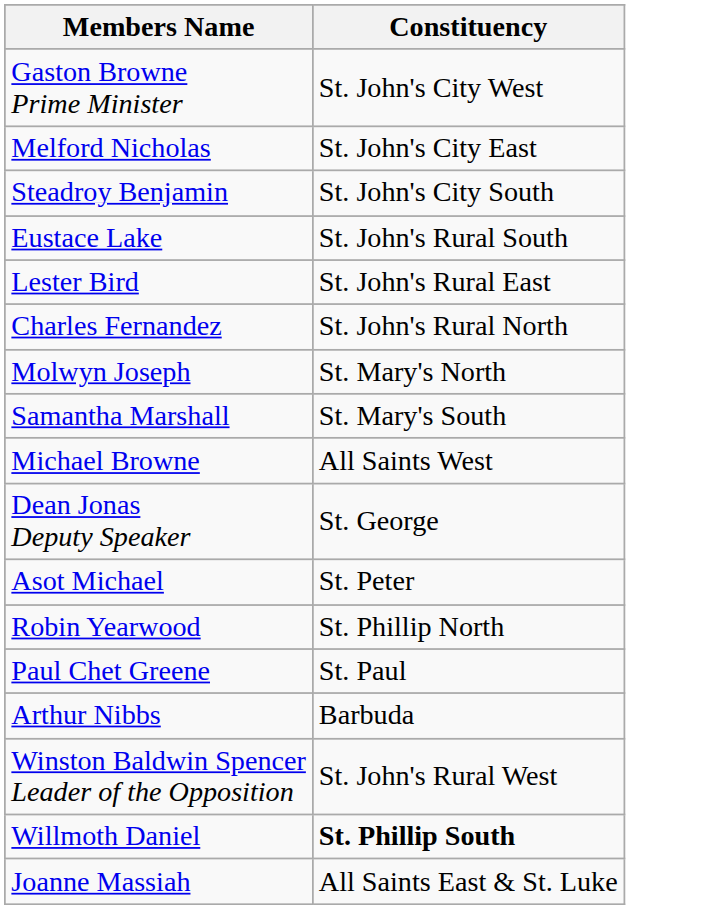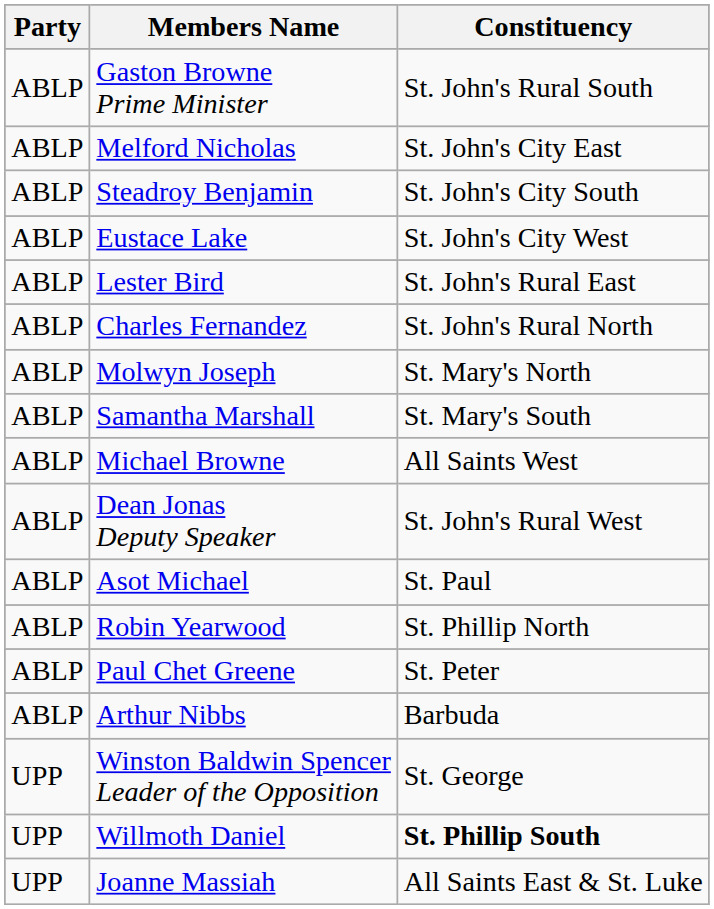 <table class="wikitable">
 <tr>
+<th><strong>Party</strong></th>
 <th><strong>Members Name</strong></th>
 <th><strong>Constituency</strong></th>
 </tr>
 <tr>
+<td>ABLP</td>
 <td><a href='#'>Gaston Browne</a><br><em>Prime Minister</em></td>
-<td>St. John's City West</td>
+<td>St. John's Rural South</td>
 </tr>
 <tr>
+<td>ABLP</td>
 <td><a href='#'>Melford Nicholas</a></td>
 <td>St. John's City East</td>
 </tr>
 <tr>
+<td>ABLP</td>
 <td><a href='#'>Steadroy Benjamin</a></td>
 <td>St. John's City South</td>
 </tr>
 <tr>
+<td>ABLP</td>
 <td><a href='#'>Eustace Lake</a></td>
-<td>St. John's Rural South</td>
+<td>St. John's City West</td>
 </tr>
 <tr>
+<td>ABLP</td>
 <td><a href='#'>Lester Bird</a></td>
 <td>St. John's Rural East</td>
 </tr>
 <tr>
+<td>ABLP</td>
 <td><a href='#'>Charles Fernandez</a></td>
 <td>St. John's Rural North</td>
 </tr>
 <tr>
+<td>ABLP</td>
 <td><a href='#'>Molwyn Joseph</a></td>
 <td>St. Mary's North</td>
 </tr>
 <tr>
+<td>ABLP</td>
 <td><a href='#'>Samantha Marshall</a></td>
 <td>St. Mary's South</td>
 </tr>
 <tr>
+<td>ABLP</td>
 <td><a href='#'>Michael Browne</a></td>
 <td>All Saints West</td>
 </tr>
 <tr>
+<td>ABLP</td>
 <td><a href='#'>Dean Jonas</a><br><em>Deputy Speaker</em></td>
-<td>St. George</td>
+<td>St. John's Rural West</td>
 </tr>
 <tr>
+<td>ABLP</td>
 <td><a href='#'>Asot Michael</a></td>
-<td>St. Peter</td>
+<td>St. Paul</td>
 </tr>
 <tr>
+<td>ABLP</td>
 <td><a href='#'>Robin Yearwood</a></td>
 <td>St. Phillip North</td>
 </tr>
 <tr>
+<td>ABLP</td>
 <td><a href='#'>Paul Chet Greene</a></td>
-<td>St. Paul</td>
+<td>St. Peter</td>
 </tr>
 <tr>
+<td>ABLP</td>
 <td><a href='#'>Arthur Nibbs</a></td>
 <td>Barbuda</td>
 </tr>
 <tr>
+<td>UPP</td>
 <td><a href='#'>Winston Baldwin Spencer</a><br><em>Leader of the Opposition</em></td>
-<td>St. John's Rural West</td>
+<td>St. George</td>
 </tr>
 <tr>
+<td>UPP</td>
 <td><a href='#'>Willmoth Daniel</a></td>
 <td><strong>St. Phillip South</strong></td>
 </tr>
 <tr>
+<td>UPP</td>
 <td><a href='#'>Joanne Massiah</a></td>
 <td>All Saints East & St. Luke</td>
 </tr>
 </table>
